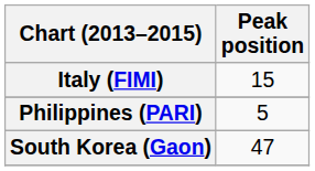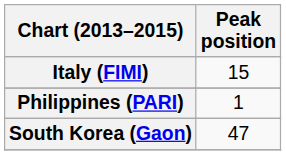 <table class="wikitable sortable plainrowheaders">
 <tr>
 <th>Chart (2013–2015)</th>
 <th>Peak<br>position</th>
 </tr>
 <tr>
 </tr>
 <tr>
 </tr>
 <tr>
 </tr>
 <tr>
 </tr>
 <tr>
 </tr>
 <tr>
 </tr>
 <tr>
 </tr>
 <tr>
 </tr>
 <tr>
 </tr>
 <tr>
 </tr>
 <tr>
 <th scope="row">Italy (<a href='#'>FIMI</a>)</th>
 <td style="text-align:center;">15</td>
 </tr>
 <tr>
 </tr>
 <tr>
 </tr>
 <tr>
 </tr>
 <tr>
 <th scope="row">Philippines (<a href='#'>PARI</a>)</th>
-<td style="text-align:center;">5</td>
+<td style="text-align:center;">1</td>
 </tr>
 <tr>
 </tr>
 <tr>
 <th scope="row">South Korea (<a href='#'>Gaon</a>)</th>
 <td style="text-align:center;">47</td>
 </tr>
 <tr>
 </tr>
 <tr>
 </tr>
 <tr>
 </tr>
 <tr>
 </tr>
 <tr>
 </tr>
 </table>
